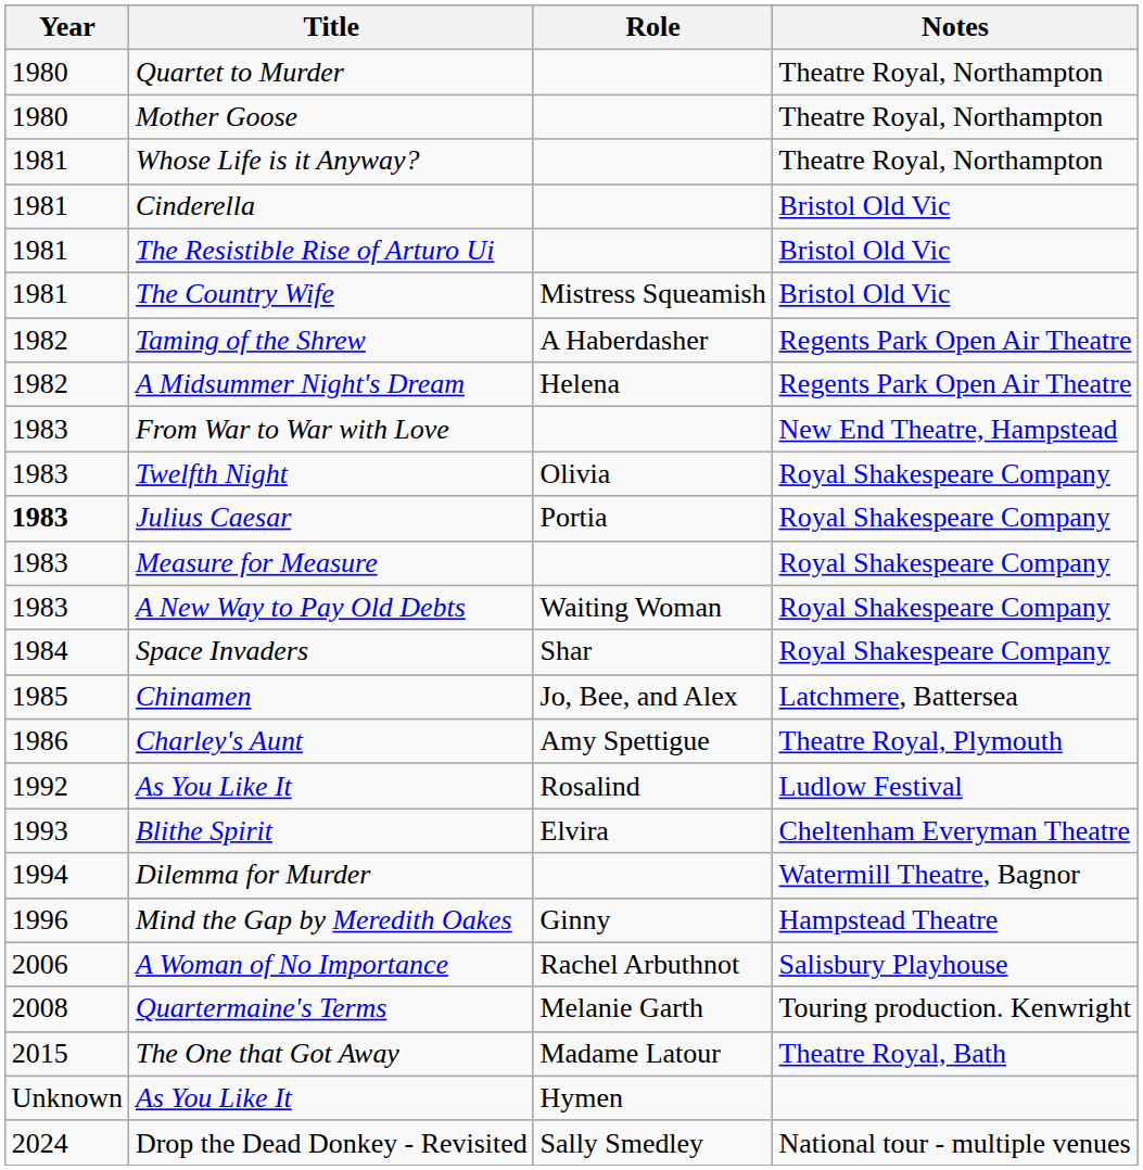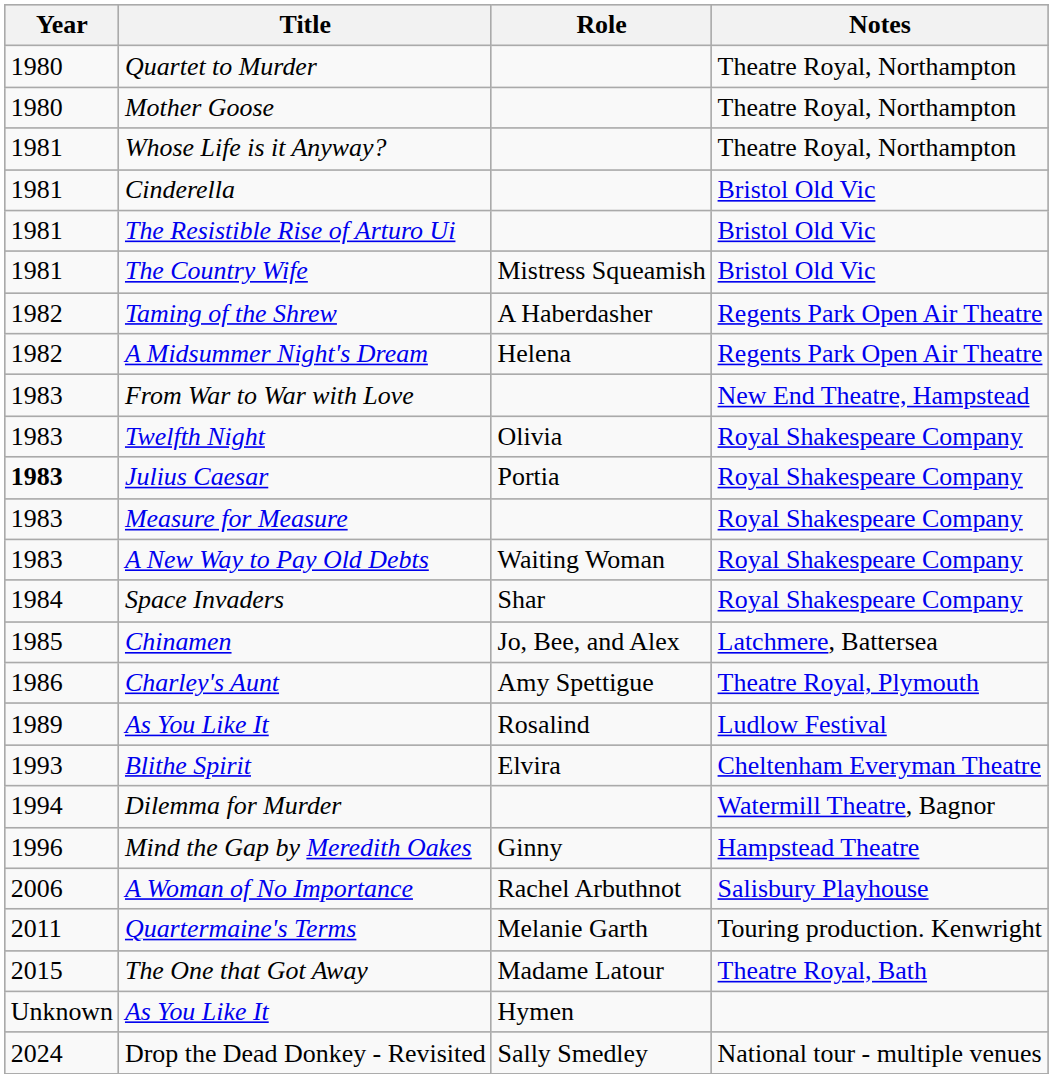 <table class="wikitable sortable">
 <tr>
 <th>Year</th>
 <th>Title</th>
 <th>Role</th>
 <th class="unsortable">Notes</th>
 </tr>
 <tr>
 <td>1980</td>
 <td><em>Quartet to Murder</em></td>
 <td></td>
 <td>Theatre Royal, Northampton</td>
 </tr>
 <tr>
 <td>1980</td>
 <td><em>Mother Goose</em></td>
 <td></td>
 <td>Theatre Royal, Northampton</td>
 </tr>
 <tr>
 <td>1981</td>
 <td><em>Whose Life is it Anyway?</em></td>
 <td></td>
 <td>Theatre Royal, Northampton</td>
 </tr>
 <tr>
 <td>1981</td>
 <td><em>Cinderella</em></td>
 <td></td>
 <td><a href='#'>Bristol Old Vic</a></td>
 </tr>
 <tr>
 <td>1981</td>
 <td><em><a href='#'>The Resistible Rise of Arturo Ui</a></em></td>
 <td></td>
 <td><a href='#'>Bristol Old Vic</a></td>
 </tr>
 <tr>
 <td>1981</td>
 <td><em><a href='#'>The Country Wife</a></em></td>
 <td>Mistress Squeamish</td>
 <td><a href='#'>Bristol Old Vic</a></td>
 </tr>
 <tr>
 <td>1982</td>
 <td><em><a href='#'>Taming of the Shrew</a></em></td>
 <td>A Haberdasher</td>
 <td><a href='#'>Regents Park Open Air Theatre</a></td>
 </tr>
 <tr>
 <td>1982</td>
 <td><em><a href='#'>A Midsummer Night's Dream</a></em></td>
 <td>Helena</td>
 <td><a href='#'>Regents Park Open Air Theatre</a></td>
 </tr>
 <tr>
 <td>1983</td>
 <td><em>From War to War with Love</em></td>
 <td></td>
 <td><a href='#'>New End Theatre, Hampstead</a></td>
 </tr>
 <tr>
 <td>1983</td>
 <td><em><a href='#'>Twelfth Night</a></em></td>
 <td>Olivia</td>
 <td><a href='#'>Royal Shakespeare Company</a></td>
 </tr>
 <tr>
 <td><strong>1983</strong></td>
 <td><em><a href='#'>Julius Caesar</a></em></td>
 <td>Portia</td>
 <td><a href='#'>Royal Shakespeare Company</a></td>
 </tr>
 <tr>
 <td>1983</td>
 <td><em><a href='#'>Measure for Measure</a></em></td>
 <td></td>
 <td><a href='#'>Royal Shakespeare Company</a></td>
 </tr>
 <tr>
 <td>1983</td>
 <td><em><a href='#'>A New Way to Pay Old Debts</a></em></td>
 <td>Waiting Woman</td>
 <td><a href='#'>Royal Shakespeare Company</a></td>
 </tr>
 <tr>
 <td>1984</td>
 <td><em>Space Invaders</em></td>
 <td>Shar</td>
 <td><a href='#'>Royal Shakespeare Company</a></td>
 </tr>
 <tr>
 <td>1985</td>
 <td><em><a href='#'>Chinamen</a></em></td>
 <td>Jo, Bee, and Alex</td>
 <td><a href='#'>Latchmere</a>, Battersea</td>
 </tr>
 <tr>
 <td>1986</td>
 <td><em><a href='#'>Charley's Aunt</a></em></td>
 <td>Amy Spettigue</td>
 <td><a href='#'>Theatre Royal, Plymouth</a></td>
 </tr>
 <tr>
-<td>1992</td>
+<td>1989</td>
 <td><em><a href='#'>As You Like It</a></em></td>
 <td>Rosalind</td>
 <td><a href='#'>Ludlow Festival</a></td>
 </tr>
 <tr>
 <td>1993</td>
 <td><em><a href='#'>Blithe Spirit</a></em></td>
 <td>Elvira</td>
 <td><a href='#'>Cheltenham Everyman Theatre</a></td>
 </tr>
 <tr>
 <td>1994</td>
 <td><em>Dilemma for Murder</em></td>
 <td></td>
 <td><a href='#'>Watermill Theatre</a>, Bagnor</td>
 </tr>
 <tr>
 <td>1996</td>
 <td><em>Mind the Gap by <a href='#'>Meredith Oakes</a></em></td>
 <td>Ginny</td>
 <td><a href='#'>Hampstead Theatre</a></td>
 </tr>
 <tr>
 <td>2006</td>
 <td><em><a href='#'>A Woman of No Importance</a></em></td>
 <td>Rachel Arbuthnot</td>
 <td><a href='#'>Salisbury Playhouse</a></td>
 </tr>
 <tr>
-<td>2008</td>
+<td>2011</td>
 <td><em><a href='#'>Quartermaine's Terms</a></em></td>
 <td>Melanie Garth</td>
 <td>Touring production. Kenwright</td>
 </tr>
 <tr>
 <td>2015</td>
 <td><em>The One that Got Away</em></td>
 <td>Madame Latour</td>
 <td><a href='#'>Theatre Royal, Bath</a></td>
 </tr>
 <tr>
 <td>Unknown</td>
 <td><em><a href='#'>As You Like It</a></em></td>
 <td>Hymen</td>
 <td></td>
 </tr>
 <tr>
 <td>2024</td>
 <td>Drop the Dead Donkey - Revisited</td>
 <td>Sally Smedley</td>
 <td>National tour - multiple venues</td>
 </tr>
 <tr>
 </tr>
 </table>
